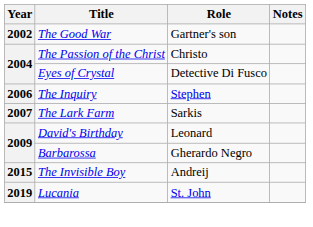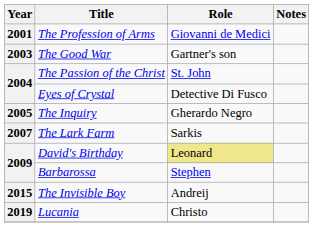 <table class="wikitable sortable plainrowheaders">
 <tr>
 <th scope="col">Year</th>
 <th scope="col">Title</th>
 <th scope="col" class="unsortable">Role</th>
 <th scope="col" class="unsortable">Notes</th>
 </tr>
 <tr>
-<th scope=row>2002</th>
+<th scope=row>2001</th>
+<td><em><a href='#'>The Profession of Arms</a></em></td>
+<td><a href='#'>Giovanni de Medici</a></td>
+<td></td>
+</tr>
+<tr>
+<th scope=row>2003</th>
 <td><em><a href='#'>The Good War</a></em></td>
 <td>Gartner's son</td>
 <td></td>
 </tr>
 <tr>
 <th scope=row rowspan="2">2004</th>
 <td><em><a href='#'>The Passion of the Christ</a></em></td>
-<td>Christo</td>
+<td><a href='#'>St. John</a></td>
 <td></td>
 </tr>
 <tr>
 <td><em><a href='#'>Eyes of Crystal</a></em></td>
 <td>Detective Di Fusco</td>
 <td></td>
 </tr>
 <tr>
-<th scope=row>2006</th>
+<th scope=row>2005</th>
 <td><em><a href='#'>The Inquiry</a></em></td>
-<td><a href='#'>Stephen</a></td>
+<td>Gherardo Negro</td>
 <td></td>
 </tr>
 <tr>
 <th scope=row>2007</th>
 <td><em><a href='#'>The Lark Farm</a></em></td>
 <td>Sarkis</td>
 <td></td>
 </tr>
 <tr>
 <th scope=row rowspan="2">2009</th>
 <td><em><a href='#'>David's Birthday</a></em></td>
-<td>Leonard</td>
+<td style="background: khaki;">Leonard</td>
 <td></td>
 </tr>
 <tr>
 <td><em><a href='#'>Barbarossa</a></em></td>
-<td>Gherardo Negro</td>
+<td><a href='#'>Stephen</a></td>
 <td></td>
 </tr>
 <tr>
 <th scope=row>2015</th>
 <td><em><a href='#'>The Invisible Boy</a></em></td>
 <td>Andreij</td>
 <td></td>
 </tr>
 <tr>
 <th scope=row>2019</th>
 <td><em><a href='#'>Lucania</a></em></td>
-<td><a href='#'>St. John</a></td>
+<td>Christo</td>
 <td></td>
 </tr>
 <tr>
 </tr>
 </table>
